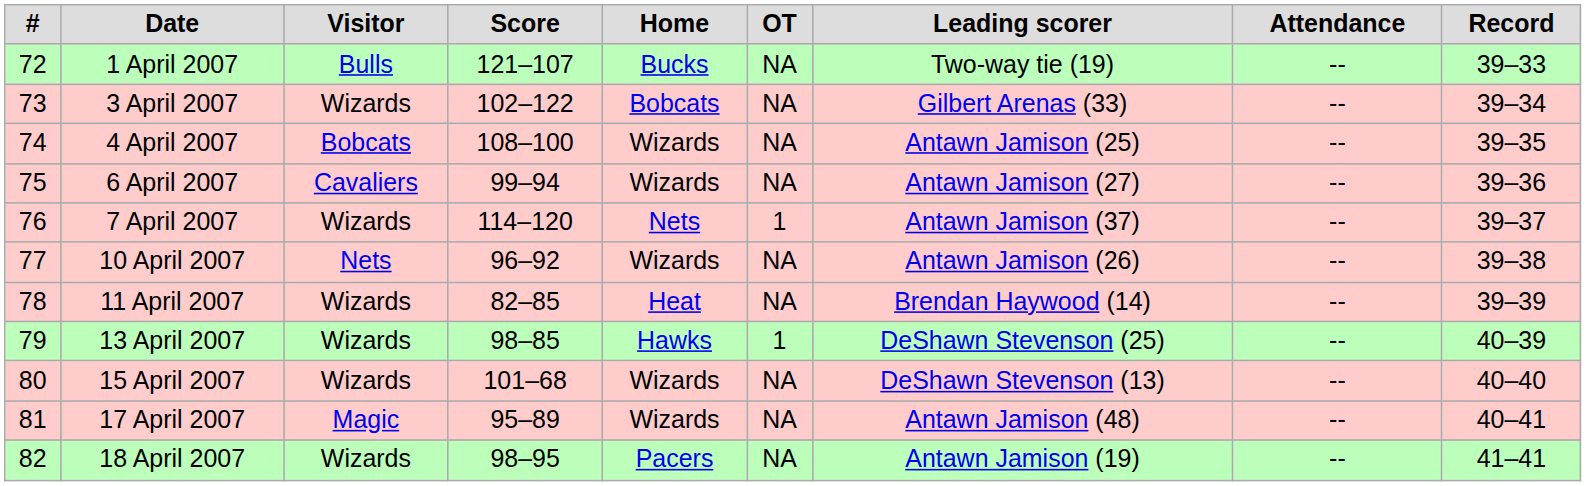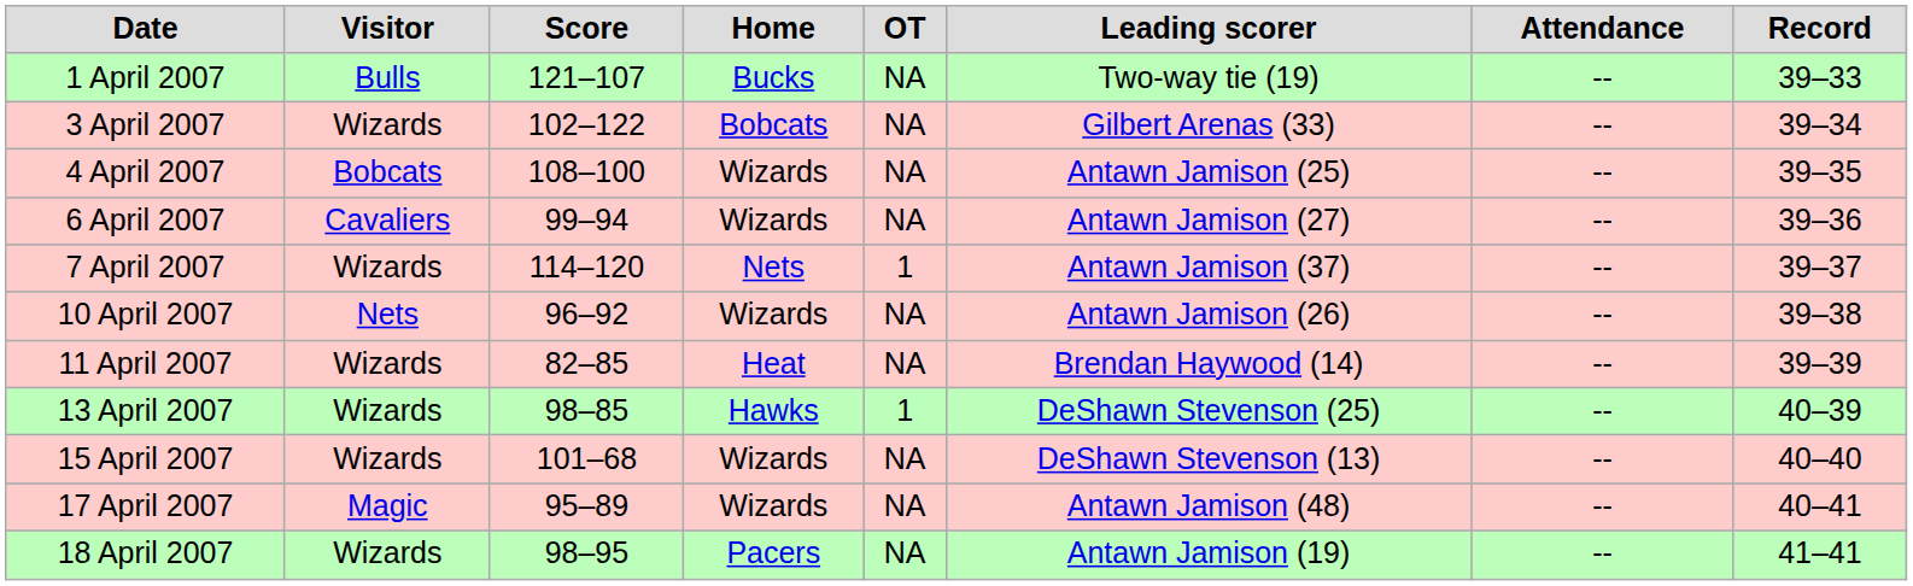 <table class="wikitable" width="80%">
 <tr align="center"  bgcolor="#dddddd">
-<td><strong>#</strong></td>
 <td><strong>Date</strong></td>
 <td><strong>Visitor</strong></td>
 <td><strong>Score</strong></td>
 <td><strong>Home</strong></td>
 <td><strong>OT</strong></td>
 <td><strong>Leading scorer</strong></td>
 <td><strong>Attendance</strong></td>
 <td><strong>Record</strong></td>
 </tr>
 <tr align="center" bgcolor="#bbffbb">
-<td>72</td>
 <td>1 April 2007</td>
 <td><a href='#'>Bulls</a></td>
 <td>121–107</td>
 <td><a href='#'>Bucks</a></td>
 <td>NA</td>
 <td>Two-way tie (19)</td>
 <td>--</td>
 <td>39–33</td>
 </tr>
 <tr align="center" bgcolor="#ffcccc">
-<td>73</td>
 <td>3 April 2007</td>
 <td>Wizards</td>
 <td>102–122</td>
 <td><a href='#'>Bobcats</a></td>
 <td>NA</td>
 <td><a href='#'>Gilbert Arenas</a> (33)</td>
 <td>--</td>
 <td>39–34</td>
 </tr>
 <tr align="center" bgcolor="#ffcccc">
-<td>74</td>
 <td>4 April 2007</td>
 <td><a href='#'>Bobcats</a></td>
 <td>108–100</td>
 <td>Wizards</td>
 <td>NA</td>
 <td><a href='#'>Antawn Jamison</a> (25)</td>
 <td>--</td>
 <td>39–35</td>
 </tr>
 <tr align="center" bgcolor="#ffcccc">
-<td>75</td>
 <td>6 April 2007</td>
 <td><a href='#'>Cavaliers</a></td>
 <td>99–94</td>
 <td>Wizards</td>
 <td>NA</td>
 <td><a href='#'>Antawn Jamison</a> (27)</td>
 <td>--</td>
 <td>39–36</td>
 </tr>
 <tr align="center" bgcolor="#ffcccc">
-<td>76</td>
 <td>7 April 2007</td>
 <td>Wizards</td>
 <td>114–120</td>
 <td><a href='#'>Nets</a></td>
 <td>1</td>
 <td><a href='#'>Antawn Jamison</a> (37)</td>
 <td>--</td>
 <td>39–37</td>
 </tr>
 <tr align="center" bgcolor="#ffcccc">
-<td>77</td>
 <td>10 April 2007</td>
 <td><a href='#'>Nets</a></td>
 <td>96–92</td>
 <td>Wizards</td>
 <td>NA</td>
 <td><a href='#'>Antawn Jamison</a> (26)</td>
 <td>--</td>
 <td>39–38</td>
 </tr>
 <tr align="center" bgcolor="#ffcccc">
-<td>78</td>
 <td>11 April 2007</td>
 <td>Wizards</td>
 <td>82–85</td>
 <td><a href='#'>Heat</a></td>
 <td>NA</td>
 <td><a href='#'>Brendan Haywood</a> (14)</td>
 <td>--</td>
 <td>39–39</td>
 </tr>
 <tr align="center" bgcolor="#bbffbb">
-<td>79</td>
 <td>13 April 2007</td>
 <td>Wizards</td>
 <td>98–85</td>
 <td><a href='#'>Hawks</a></td>
 <td>1</td>
 <td><a href='#'>DeShawn Stevenson</a> (25)</td>
 <td>--</td>
 <td>40–39</td>
 </tr>
 <tr align="center" bgcolor="#ffcccc">
-<td>80</td>
 <td>15 April 2007</td>
 <td>Wizards</td>
 <td>101–68</td>
 <td>Wizards</td>
 <td>NA</td>
 <td><a href='#'>DeShawn Stevenson</a> (13)</td>
 <td>--</td>
 <td>40–40</td>
 </tr>
 <tr align="center" bgcolor="#ffcccc">
-<td>81</td>
 <td>17 April 2007</td>
 <td><a href='#'>Magic</a></td>
 <td>95–89</td>
 <td>Wizards</td>
 <td>NA</td>
 <td><a href='#'>Antawn Jamison</a> (48)</td>
 <td>--</td>
 <td>40–41</td>
 </tr>
 <tr align="center" bgcolor="#bbffbb">
-<td>82</td>
 <td>18 April 2007</td>
 <td>Wizards</td>
 <td>98–95</td>
 <td><a href='#'>Pacers</a></td>
 <td>NA</td>
 <td><a href='#'>Antawn Jamison</a> (19)</td>
 <td>--</td>
 <td>41–41</td>
 </tr>
 </table>
